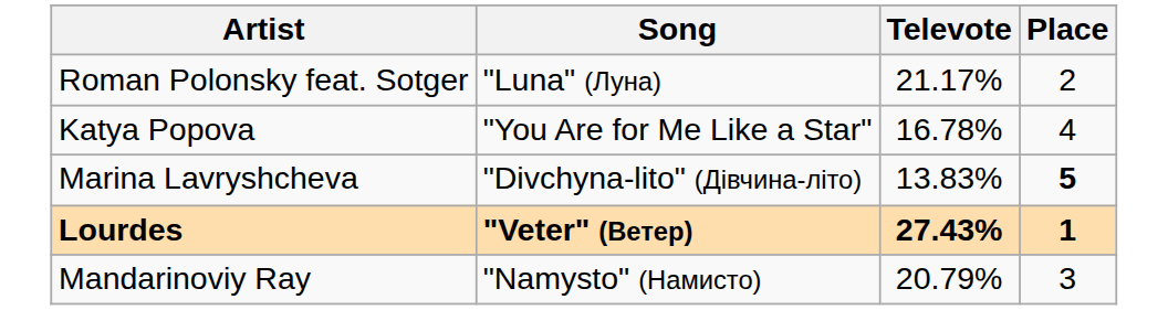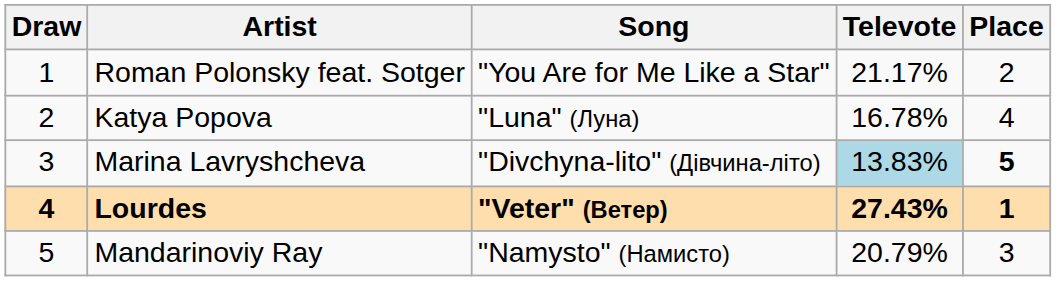 <table class="sortable wikitable" style="margin: 1em auto 1em auto; text-align:center;">
 <tr>
+<th>Draw</th>
 <th>Artist</th>
 <th>Song</th>
 <th>Televote</th>
 <th>Place</th>
 </tr>
 <tr>
+<td>1</td>
 <td style="text-align:left;">Roman Polonsky feat. Sotger</td>
-<td style="text-align:left;">"Luna" <small>(Луна)</small></td>
+<td style="text-align:left;">"You Are for Me Like a Star"</td>
 <td>21.17%</td>
 <td>2</td>
 </tr>
 <tr>
+<td>2</td>
 <td style="text-align:left;">Katya Popova</td>
-<td style="text-align:left;">"You Are for Me Like a Star"</td>
+<td style="text-align:left;">"Luna" <small>(Луна)</small></td>
 <td>16.78%</td>
 <td>4</td>
 </tr>
 <tr>
+<td>3</td>
 <td style="text-align:left;">Marina Lavryshcheva</td>
 <td style="text-align:left;">"Divchyna-lito" <small>(Дівчина-літо)</small></td>
-<td>13.83%</td>
+<td style="background: lightblue;">13.83%</td>
 <td><strong>5</strong></td>
 </tr>
 <tr style="font-weight:bold; background:navajowhite;">
+<td>4</td>
 <td style="text-align:left;">Lourdes</td>
 <td style="text-align:left;">"Veter" <small>(Ветер)</small></td>
 <td>27.43%</td>
 <td>1</td>
 </tr>
 <tr>
+<td>5</td>
 <td style="text-align:left;">Mandarinoviy Ray</td>
 <td style="text-align:left;">"Namysto" <small>(Намисто)</small></td>
 <td>20.79%</td>
 <td>3</td>
 </tr>
 </table>
